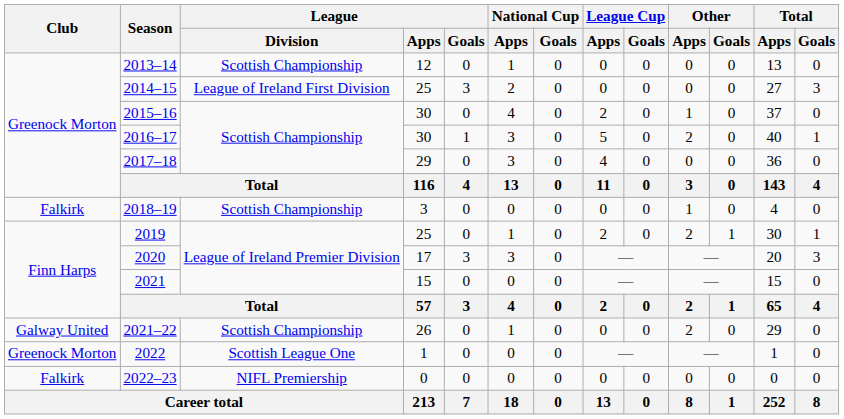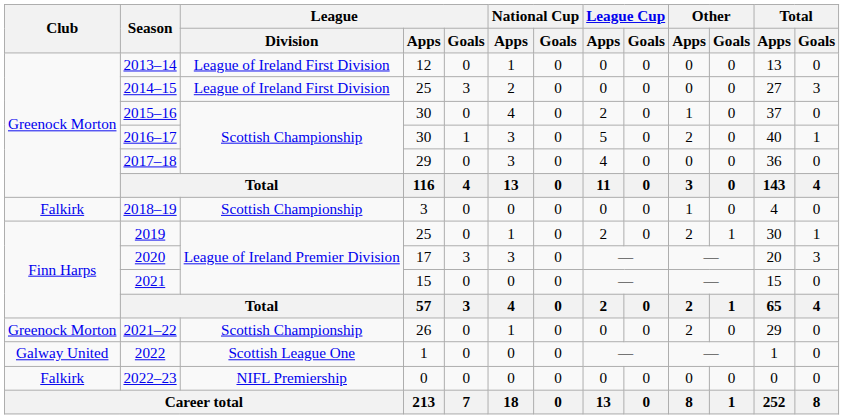 <table class="wikitable" style="text-align:center">
 <tr>
 <th rowspan="2">Club</th>
 <th rowspan="2">Season</th>
 <th colspan="3">League</th>
 <th colspan="2">National Cup</th>
 <th colspan="2"><a href='#'>League Cup</a></th>
 <th colspan="2">Other</th>
 <th colspan="2">Total</th>
 </tr>
 <tr>
 <th>Division</th>
 <th>Apps</th>
 <th>Goals</th>
 <th>Apps</th>
 <th>Goals</th>
 <th>Apps</th>
 <th>Goals</th>
 <th>Apps</th>
 <th>Goals</th>
 <th>Apps</th>
 <th>Goals</th>
 </tr>
 <tr>
 <td rowspan="6"><a href='#'>Greenock Morton</a></td>
 <td><a href='#'>2013–14</a></td>
-<td><a href='#'>Scottish Championship</a></td>
+<td><a href='#'>League of Ireland First Division</a></td>
 <td>12</td>
 <td>0</td>
 <td>1</td>
 <td>0</td>
 <td>0</td>
 <td>0</td>
 <td>0</td>
 <td>0</td>
 <td>13</td>
 <td>0</td>
 </tr>
 <tr>
 <td><a href='#'>2014–15</a></td>
 <td><a href='#'>League of Ireland First Division</a></td>
 <td>25</td>
 <td>3</td>
 <td>2</td>
 <td>0</td>
 <td>0</td>
 <td>0</td>
 <td>0</td>
 <td>0</td>
 <td>27</td>
 <td>3</td>
 </tr>
 <tr>
 <td><a href='#'>2015–16</a></td>
 <td rowspan="3"><a href='#'>Scottish Championship</a></td>
 <td>30</td>
 <td>0</td>
 <td>4</td>
 <td>0</td>
 <td>2</td>
 <td>0</td>
 <td>1</td>
 <td>0</td>
 <td>37</td>
 <td>0</td>
 </tr>
 <tr>
 <td><a href='#'>2016–17</a></td>
 <td>30</td>
 <td>1</td>
 <td>3</td>
 <td>0</td>
 <td>5</td>
 <td>0</td>
 <td>2</td>
 <td>0</td>
 <td>40</td>
 <td>1</td>
 </tr>
 <tr>
 <td><a href='#'>2017–18</a></td>
 <td>29</td>
 <td>0</td>
 <td>3</td>
 <td>0</td>
 <td>4</td>
 <td>0</td>
 <td>0</td>
 <td>0</td>
 <td>36</td>
 <td>0</td>
 </tr>
 <tr>
 <th colspan="2">Total</th>
 <th>116</th>
 <th>4</th>
 <th>13</th>
 <th>0</th>
 <th>11</th>
 <th>0</th>
 <th>3</th>
 <th>0</th>
 <th>143</th>
 <th>4</th>
 </tr>
 <tr>
 <td><a href='#'>Falkirk</a></td>
 <td><a href='#'>2018–19</a></td>
 <td><a href='#'>Scottish Championship</a></td>
 <td>3</td>
 <td>0</td>
 <td>0</td>
 <td>0</td>
 <td>0</td>
 <td>0</td>
 <td>1</td>
 <td>0</td>
 <td>4</td>
 <td>0</td>
 </tr>
 <tr>
 <td rowspan="4"><a href='#'>Finn Harps</a></td>
 <td><a href='#'>2019</a></td>
 <td rowspan="3"><a href='#'>League of Ireland Premier Division</a></td>
 <td>25</td>
 <td>0</td>
 <td>1</td>
 <td>0</td>
 <td>2</td>
 <td>0</td>
 <td>2</td>
 <td>1</td>
 <td>30</td>
 <td>1</td>
 </tr>
 <tr>
 <td><a href='#'>2020</a></td>
 <td>17</td>
 <td>3</td>
 <td>3</td>
 <td>0</td>
 <td colspan=2>—</td>
 <td colspan=2>—</td>
 <td>20</td>
 <td>3</td>
 </tr>
 <tr>
 <td><a href='#'>2021</a></td>
 <td>15</td>
 <td>0</td>
 <td>0</td>
 <td>0</td>
 <td colspan=2>—</td>
 <td colspan=2>—</td>
 <td>15</td>
 <td>0</td>
 </tr>
 <tr>
 <th colspan="2">Total</th>
 <th>57</th>
 <th>3</th>
 <th>4</th>
 <th>0</th>
 <th>2</th>
 <th>0</th>
 <th>2</th>
 <th>1</th>
 <th>65</th>
 <th>4</th>
 </tr>
 <tr>
-<td><a href='#'>Galway United</a></td>
+<td><a href='#'>Greenock Morton</a></td>
 <td><a href='#'>2021–22</a></td>
 <td><a href='#'>Scottish Championship</a></td>
 <td>26</td>
 <td>0</td>
 <td>1</td>
 <td>0</td>
 <td>0</td>
 <td>0</td>
 <td>2</td>
 <td>0</td>
 <td>29</td>
 <td>0</td>
 </tr>
 <tr>
-<td><a href='#'>Greenock Morton</a></td>
+<td><a href='#'>Galway United</a></td>
 <td><a href='#'>2022</a></td>
 <td><a href='#'>Scottish League One</a></td>
 <td>1</td>
 <td>0</td>
 <td>0</td>
 <td>0</td>
 <td colspan=2>—</td>
 <td colspan=2>—</td>
 <td>1</td>
 <td>0</td>
 </tr>
 <tr>
 <td><a href='#'>Falkirk</a></td>
 <td><a href='#'>2022–23</a></td>
 <td><a href='#'>NIFL Premiership</a></td>
 <td>0</td>
 <td>0</td>
 <td>0</td>
 <td>0</td>
 <td>0</td>
 <td>0</td>
 <td>0</td>
 <td>0</td>
 <td>0</td>
 <td>0</td>
 </tr>
 <tr>
 <th colspan="3">Career total</th>
 <th>213</th>
 <th>7</th>
 <th>18</th>
 <th>0</th>
 <th>13</th>
 <th>0</th>
 <th>8</th>
 <th>1</th>
 <th>252</th>
 <th>8</th>
 </tr>
 </table>
